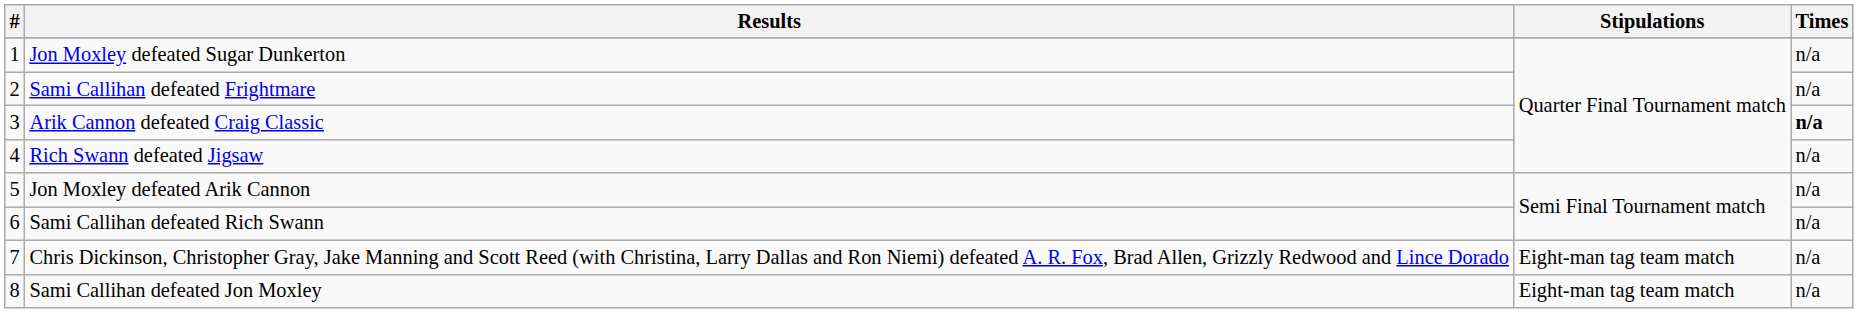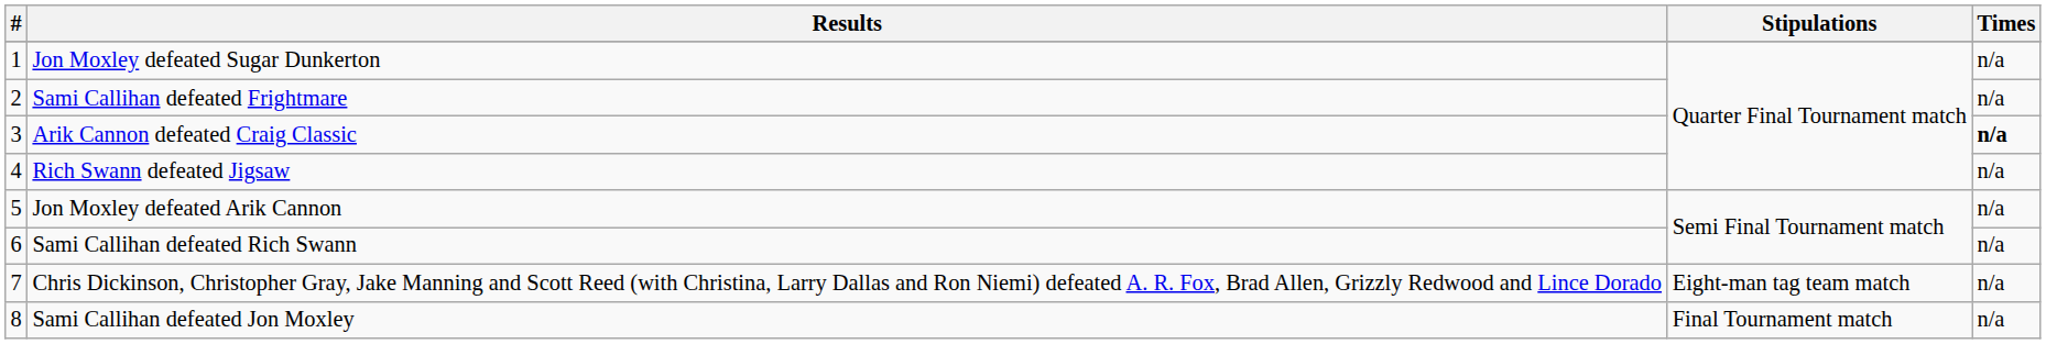 <table style="font-size: 85%" class="wikitable sortable">
 <tr>
 <th><strong>#</strong></th>
 <th><strong>Results</strong></th>
 <th><strong>Stipulations</strong></th>
 <th><strong>Times</strong></th>
 </tr>
 <tr>
 </tr>
 <tr>
 <td>1</td>
 <td><a href='#'>Jon Moxley</a> defeated Sugar Dunkerton</td>
 <td rowspan="4">Quarter Final Tournament match</td>
 <td>n/a</td>
 </tr>
 <tr>
 <td>2</td>
 <td><a href='#'>Sami Callihan</a> defeated <a href='#'>Frightmare</a></td>
 <td>n/a</td>
 </tr>
 <tr>
 <td>3</td>
 <td><a href='#'>Arik Cannon</a> defeated <a href='#'>Craig Classic</a></td>
 <td><strong>n/a</strong></td>
 </tr>
 <tr>
 <td>4</td>
 <td><a href='#'>Rich Swann</a> defeated <a href='#'>Jigsaw</a></td>
 <td>n/a</td>
 </tr>
 <tr>
 <td>5</td>
 <td>Jon Moxley defeated Arik Cannon</td>
 <td rowspan="2">Semi Final Tournament match</td>
 <td>n/a</td>
 </tr>
 <tr>
 <td>6</td>
 <td>Sami Callihan defeated Rich Swann</td>
 <td>n/a</td>
 </tr>
 <tr>
 <td>7</td>
 <td>Chris Dickinson, Christopher Gray, Jake Manning and Scott Reed (with Christina, Larry Dallas and Ron Niemi) defeated <a href='#'>A. R. Fox</a>, Brad Allen, Grizzly Redwood and <a href='#'>Lince Dorado</a></td>
 <td>Eight-man tag team match</td>
 <td>n/a</td>
 </tr>
 <tr>
 <td>8</td>
 <td>Sami Callihan defeated Jon Moxley</td>
-<td>Eight-man tag team match</td>
+<td>Final Tournament match</td>
 <td>n/a</td>
 </tr>
 </table>
